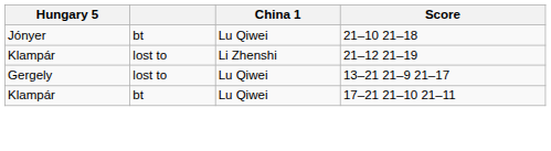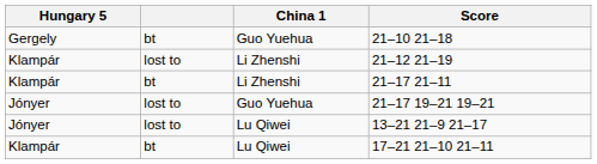 <table class="wikitable">
 <tr>
 <th width=150> Hungary 5</th>
 <th width=100></th>
 <th width=150> China 1</th>
 <th width=250>Score</th>
 </tr>
 <tr>
-<td>Jónyer</td>
+<td>Gergely</td>
 <td>bt</td>
-<td>Lu Qiwei</td>
+<td>Guo Yuehua</td>
 <td>21–10 21–18</td>
 </tr>
 <tr>
 <td>Klampár</td>
 <td>lost to</td>
 <td>Li Zhenshi</td>
 <td>21–12 21–19</td>
 </tr>
 <tr>
-<td>Gergely</td>
+<td>Klampár</td>
+<td>bt</td>
+<td>Li Zhenshi</td>
+<td>21–17 21–11</td>
+</tr>
+<tr>
+<td>Jónyer</td>
+<td>lost to</td>
+<td>Guo Yuehua</td>
+<td>21–17 19–21 19–21</td>
+</tr>
+<tr>
+<td>Jónyer</td>
 <td>lost to</td>
 <td>Lu Qiwei</td>
 <td>13–21 21–9 21–17</td>
 </tr>
 <tr>
 <td>Klampár</td>
 <td>bt</td>
 <td>Lu Qiwei</td>
 <td>17–21 21–10 21–11</td>
 </tr>
 </table>
